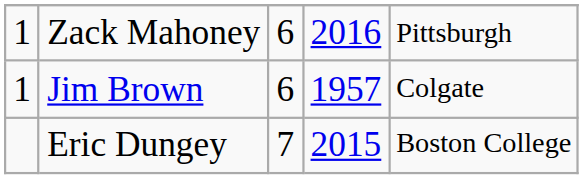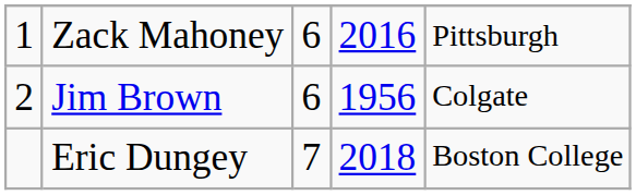 <table class="wikitable">
 <tr>
 </tr>
 <tr>
 <td>1</td>
 <td>Zack Mahoney</td>
 <td><abbr>6</abbr></td>
 <td><a href='#'>2016</a></td>
 <td style="font-size:80%;">Pittsburgh</td>
 </tr>
 <tr>
-<td>1</td>
+<td>2</td>
 <td><a href='#'>Jim Brown</a></td>
 <td><abbr>6</abbr></td>
-<td><a href='#'>1957</a></td>
+<td><a href='#'>1956</a></td>
 <td style="font-size:80%;">Colgate</td>
 </tr>
 <tr>
 <td></td>
 <td>Eric Dungey</td>
 <td><abbr>7</abbr></td>
-<td><a href='#'>2015</a></td>
+<td><a href='#'>2018</a></td>
 <td style="font-size:80%;">Boston College</td>
 </tr>
 </table>
